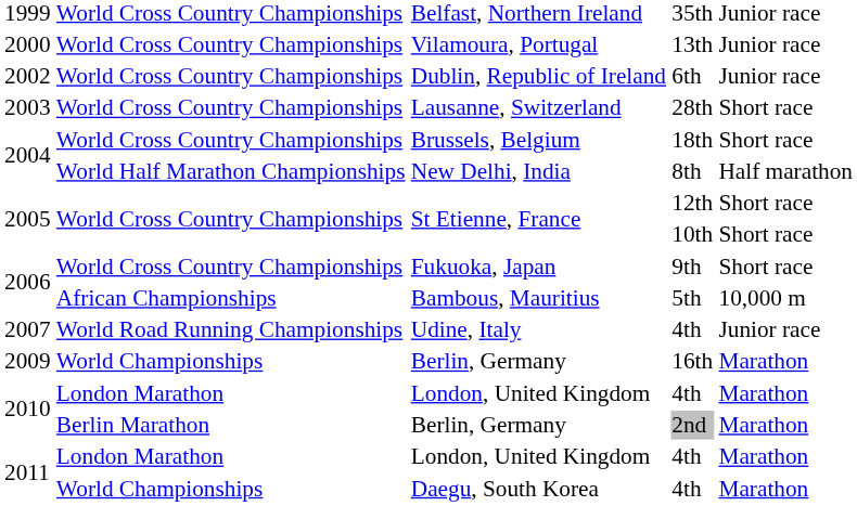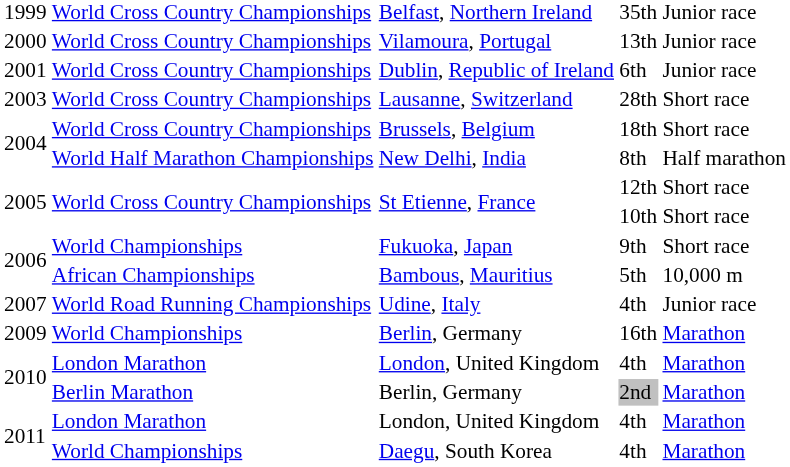 <table>
 <tr>
 <td>1999</td>
 <td><a href='#'>World Cross Country Championships</a></td>
 <td><a href='#'>Belfast</a>, <a href='#'>Northern Ireland</a></td>
 <td>35th</td>
 <td>Junior race</td>
 </tr>
 <tr>
 <td>2000</td>
 <td><a href='#'>World Cross Country Championships</a></td>
 <td><a href='#'>Vilamoura</a>, <a href='#'>Portugal</a></td>
 <td>13th</td>
 <td>Junior race</td>
 </tr>
 <tr>
-<td>2002</td>
+<td>2001</td>
 <td><a href='#'>World Cross Country Championships</a></td>
 <td><a href='#'>Dublin</a>, <a href='#'>Republic of Ireland</a></td>
 <td>6th</td>
 <td>Junior race</td>
 </tr>
 <tr>
 <td>2003</td>
 <td><a href='#'>World Cross Country Championships</a></td>
 <td><a href='#'>Lausanne</a>, <a href='#'>Switzerland</a></td>
 <td>28th</td>
 <td>Short race</td>
 </tr>
 <tr>
 <td rowspan=2>2004</td>
 <td><a href='#'>World Cross Country Championships</a></td>
 <td><a href='#'>Brussels</a>, <a href='#'>Belgium</a></td>
 <td>18th</td>
 <td>Short race</td>
 </tr>
 <tr>
 <td><a href='#'>World Half Marathon Championships</a></td>
 <td><a href='#'>New Delhi</a>, <a href='#'>India</a></td>
 <td>8th</td>
 <td>Half marathon</td>
 </tr>
 <tr>
 <td rowspan=2>2005</td>
 <td rowspan=2><a href='#'>World Cross Country Championships</a></td>
 <td rowspan=2><a href='#'>St Etienne</a>, <a href='#'>France</a></td>
 <td>12th</td>
 <td>Short race</td>
 </tr>
 <tr>
 <td>10th</td>
 <td>Short race</td>
 </tr>
 <tr>
 <td rowspan=2>2006</td>
-<td><a href='#'>World Cross Country Championships</a></td>
+<td><a href='#'>World Championships</a></td>
 <td><a href='#'>Fukuoka</a>, <a href='#'>Japan</a></td>
 <td>9th</td>
 <td>Short race</td>
 </tr>
 <tr>
 <td><a href='#'>African Championships</a></td>
 <td><a href='#'>Bambous</a>, <a href='#'>Mauritius</a></td>
 <td>5th</td>
 <td>10,000 m</td>
 </tr>
 <tr>
 <td>2007</td>
 <td><a href='#'>World Road Running Championships</a></td>
 <td><a href='#'>Udine</a>, <a href='#'>Italy</a></td>
 <td>4th</td>
 <td>Junior race</td>
 </tr>
 <tr>
 <td>2009</td>
 <td><a href='#'>World Championships</a></td>
 <td><a href='#'>Berlin</a>, Germany</td>
 <td>16th</td>
 <td><a href='#'>Marathon</a></td>
 </tr>
 <tr>
 <td rowspan=2>2010</td>
 <td><a href='#'>London Marathon</a></td>
 <td><a href='#'>London</a>, United Kingdom</td>
 <td>4th</td>
 <td><a href='#'>Marathon</a></td>
 </tr>
 <tr>
 <td><a href='#'>Berlin Marathon</a></td>
 <td>Berlin, Germany</td>
 <td bgcolor=silver>2nd</td>
 <td><a href='#'>Marathon</a></td>
 </tr>
 <tr>
 <td rowspan=2>2011</td>
 <td><a href='#'>London Marathon</a></td>
 <td>London, United Kingdom</td>
 <td>4th</td>
 <td><a href='#'>Marathon</a></td>
 </tr>
 <tr>
 <td><a href='#'>World Championships</a></td>
 <td><a href='#'>Daegu</a>, South Korea</td>
 <td>4th</td>
 <td><a href='#'>Marathon</a></td>
 </tr>
 </table>
